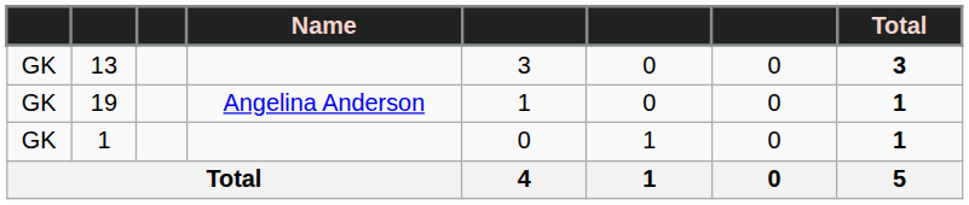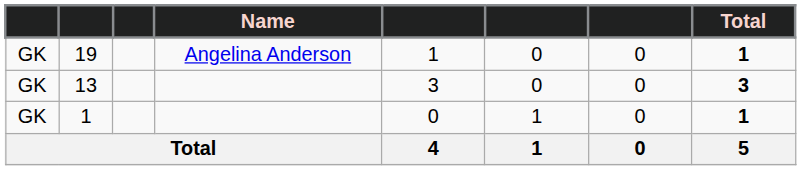 <table class="wikitable sortable" style="text-align:center;">
 <tr>
 <th style="background:#202121; color:#F7D5CF; border:2px solid #898C8F; width:35px;" scope="col"></th>
 <th style="background:#202121; color:#F7D5CF; border:2px solid #898C8F; width:35px;" scope="col"></th>
 <th style="background:#202121; color:#F7D5CF; border:2px solid #898C8F; width:25px;" scope="col"></th>
 <th style="background:#202121; color:#F7D5CF; border:2px solid #898C8F; width:175px;" scope="col">Name</th>
 <th style="background:#202121; color:#F7D5CF; border:2px solid #898C8F; width:75px;" scope="col"></th>
 <th style="background:#202121; color:#F7D5CF; border:2px solid #898C8F; width:75px;" scope="col"></th>
 <th style="background:#202121; color:#F7D5CF; border:2px solid #898C8F; width:75px;" scope="col"></th>
 <th style="background:#202121; color:#F7D5CF; border:2px solid #898C8F; width:75px;" scope="col">Total</th>
 </tr>
 <tr>
 <td>GK</td>
+<td>19</td>
+<td></td>
+<td><a href='#'>Angelina Anderson</a></td>
+<td>1</td>
+<td>0</td>
+<td>0</td>
+<td><strong>1</strong></td>
+</tr>
+<tr>
+<td>GK</td>
 <td>13</td>
 <td></td>
 <td></td>
 <td>3</td>
 <td>0</td>
 <td>0</td>
 <td><strong>3</strong></td>
-</tr>
-<tr>
-<td>GK</td>
-<td>19</td>
-<td></td>
-<td><a href='#'>Angelina Anderson</a></td>
-<td>1</td>
-<td>0</td>
-<td>0</td>
-<td><strong>1</strong></td>
 </tr>
 <tr>
 <td>GK</td>
 <td>1</td>
 <td></td>
 <td></td>
 <td>0</td>
 <td>1</td>
 <td>0</td>
 <td><strong>1</strong></td>
 </tr>
 <tr>
 <th colspan=4 scope="row">Total</th>
 <th>4</th>
 <th>1</th>
 <th>0</th>
 <th>5</th>
 </tr>
 <tr>
 </tr>
 </table>
